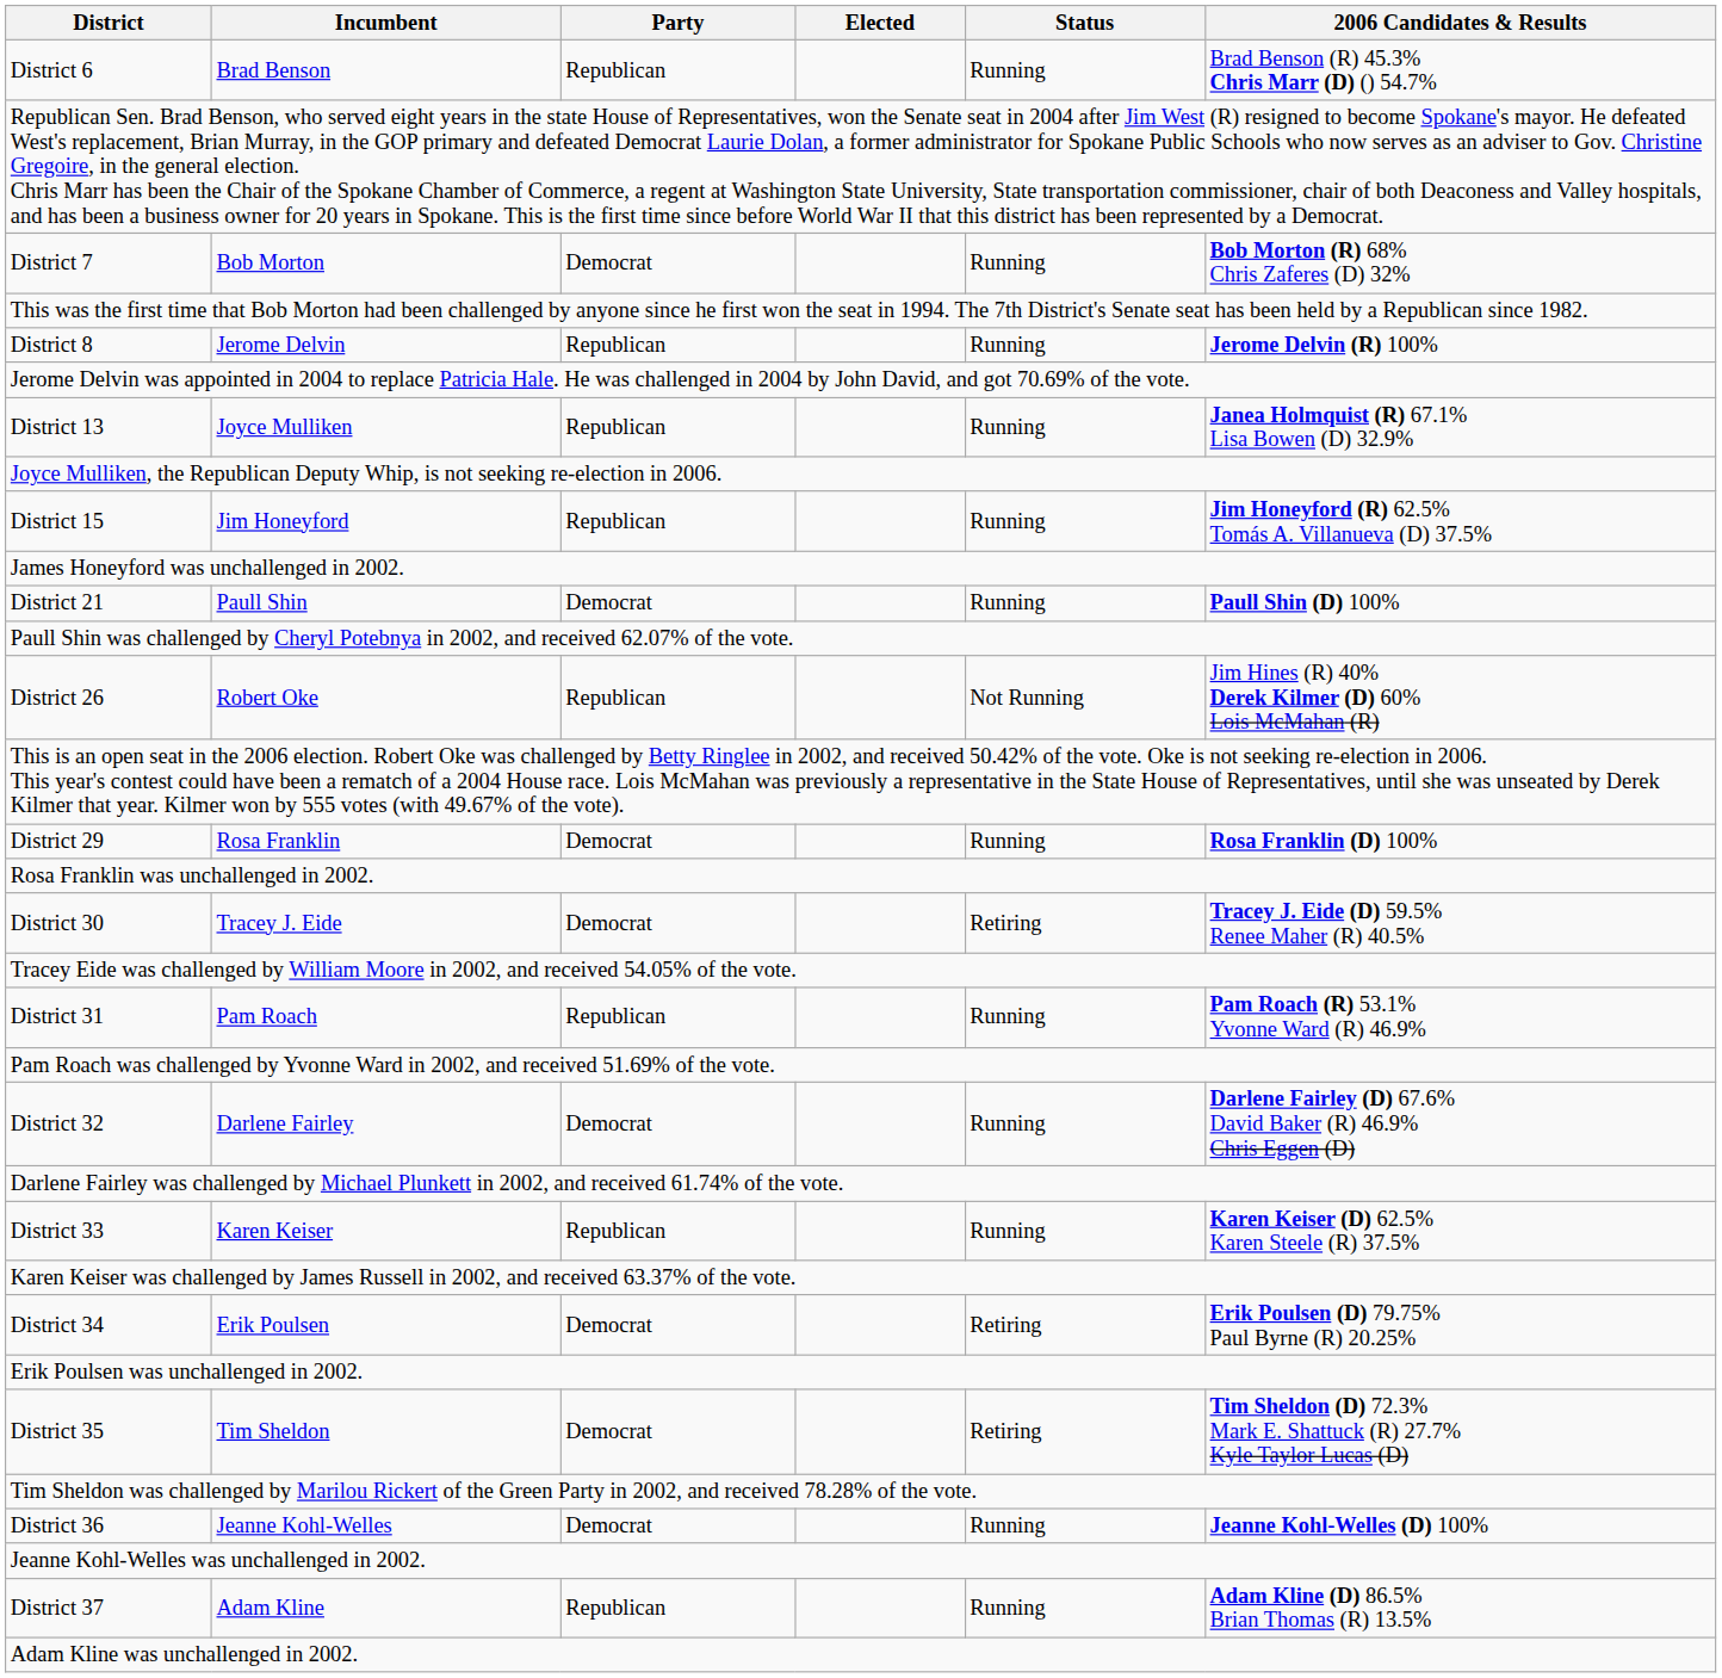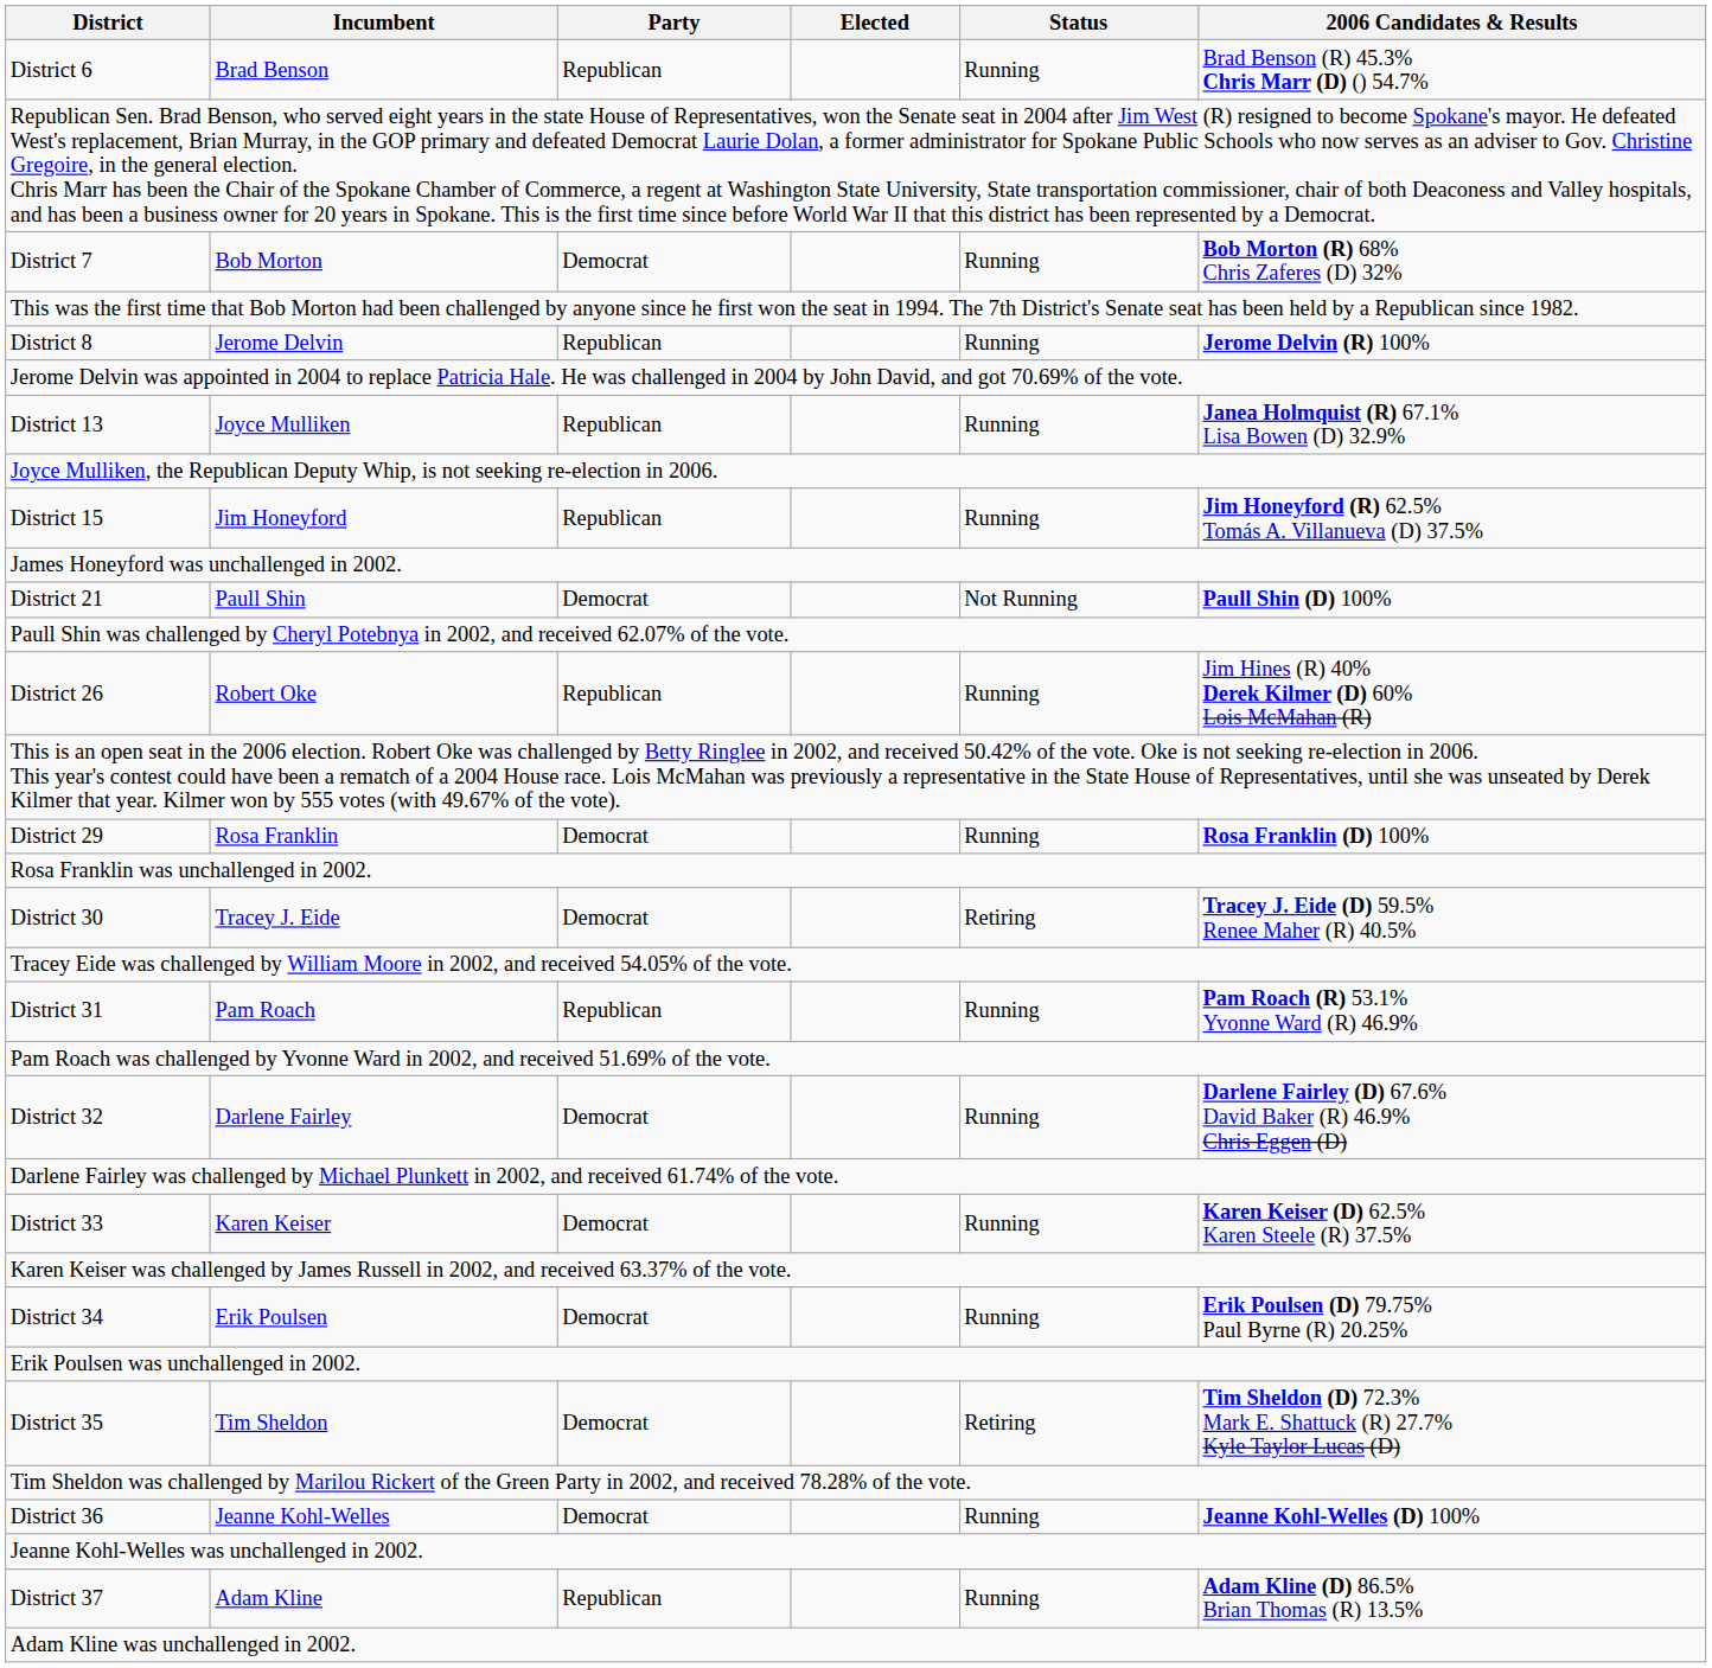 <table class=wikitable>
 <tr>
 <th>District</th>
 <th>Incumbent</th>
 <th>Party</th>
 <th>Elected</th>
 <th>Status</th>
 <th>2006 Candidates & Results</th>
 </tr>
 <tr>
 <td>District 6</td>
 <td><a href='#'>Brad Benson</a></td>
 <td>Republican</td>
 <td></td>
 <td>Running</td>
 <td><a href='#'>Brad Benson</a> (R) 45.3%<br> <strong><a href='#'>Chris Marr</a> (D)</strong> () 54.7%</td>
 </tr>
 <tr>
 <td colspan=6>Republican Sen. Brad Benson, who served eight years in the state House of Representatives, won the Senate seat in 2004 after <a href='#'>Jim West</a> (R) resigned to become <a href='#'>Spokane</a>'s mayor. He defeated West's replacement, Brian Murray, in the GOP primary and defeated Democrat <a href='#'>Laurie Dolan</a>, a former administrator for Spokane Public Schools who now serves as an adviser to Gov. <a href='#'>Christine Gregoire</a>, in the general election.<br>Chris Marr has been the Chair of the Spokane Chamber of Commerce, a regent at Washington State University, State transportation commissioner, chair of both Deaconess and Valley hospitals, and has been a business owner for 20 years in Spokane.  This is the first time since before World War II that this district has been represented by a Democrat.</td>
 </tr>
 <tr>
 <td>District 7</td>
 <td><a href='#'>Bob Morton</a></td>
 <td>Democrat</td>
 <td></td>
 <td>Running</td>
 <td><strong><a href='#'>Bob Morton</a> (R)</strong> 68% <br> <a href='#'>Chris Zaferes</a> (D) 32%</td>
 </tr>
 <tr>
 <td colspan=6>This was the first time that Bob Morton had been challenged by anyone since he first won the seat in 1994. The 7th District's Senate seat has been held by a Republican since 1982.</td>
 </tr>
 <tr>
 <td>District 8</td>
 <td><a href='#'>Jerome Delvin</a></td>
 <td>Republican</td>
 <td></td>
 <td>Running</td>
 <td><strong><a href='#'>Jerome Delvin</a> (R)</strong> 100%</td>
 </tr>
 <tr>
 <td colspan=6>Jerome Delvin was appointed in 2004 to replace <a href='#'>Patricia Hale</a>. He was challenged in 2004 by John David, and got 70.69% of the vote.</td>
 </tr>
 <tr>
 <td>District 13</td>
 <td><a href='#'>Joyce Mulliken</a></td>
 <td>Republican</td>
 <td></td>
 <td>Running</td>
 <td><strong><a href='#'>Janea Holmquist</a> (R)</strong> 67.1% <br> <a href='#'>Lisa Bowen</a> (D) 32.9%</td>
 </tr>
 <tr>
 <td colspan=6><a href='#'>Joyce Mulliken</a>, the Republican Deputy Whip, is not seeking re-election in 2006.</td>
 </tr>
 <tr>
 <td>District 15</td>
 <td><a href='#'>Jim Honeyford</a></td>
 <td>Republican</td>
 <td></td>
 <td>Running</td>
 <td><strong><a href='#'>Jim Honeyford</a> (R)</strong> 62.5% <br> <a href='#'>Tomás A. Villanueva</a> (D) 37.5%</td>
 </tr>
 <tr>
 <td colspan=6>James Honeyford was unchallenged in 2002.</td>
 </tr>
 <tr>
 <td>District 21</td>
 <td><a href='#'>Paull Shin</a></td>
 <td>Democrat</td>
 <td></td>
-<td>Running</td>
+<td>Not Running</td>
 <td><strong><a href='#'>Paull Shin</a> (D)</strong> 100%</td>
 </tr>
 <tr>
 <td colspan=6>Paull Shin was challenged by <a href='#'>Cheryl Potebnya</a> in 2002, and received 62.07% of the vote.</td>
 </tr>
 <tr>
 <td>District 26</td>
 <td><a href='#'>Robert Oke</a></td>
 <td>Republican</td>
 <td></td>
-<td>Not Running</td>
+<td>Running</td>
 <td><a href='#'>Jim Hines</a> (R) 40% <br> <strong><a href='#'>Derek Kilmer</a> (D)</strong> 60% <br> <s><a href='#'>Lois McMahan</a> (R)</s></td>
 </tr>
 <tr>
 <td colspan=6>This is an open seat in the 2006 election.  Robert Oke was challenged by <a href='#'>Betty Ringlee</a> in 2002, and received 50.42% of the vote. Oke is not seeking re-election in 2006.<br>This year's contest could have been a rematch of a 2004 House race.  Lois McMahan was previously a representative in the State House of Representatives, until she was unseated by Derek Kilmer that year.  Kilmer won by 555 votes (with 49.67% of the vote).</td>
 </tr>
 <tr>
 <td>District 29</td>
 <td><a href='#'>Rosa Franklin</a></td>
 <td>Democrat</td>
 <td></td>
 <td>Running</td>
 <td><strong><a href='#'>Rosa Franklin</a> (D)</strong> 100%</td>
 </tr>
 <tr>
 <td colspan=6>Rosa Franklin was unchallenged in 2002.</td>
 </tr>
 <tr>
 <td>District 30</td>
 <td><a href='#'>Tracey J. Eide</a></td>
 <td>Democrat</td>
 <td></td>
 <td>Retiring</td>
 <td><strong><a href='#'>Tracey J. Eide</a> (D)</strong> 59.5% <br> <a href='#'>Renee Maher</a> (R) 40.5%</td>
 </tr>
 <tr>
 <td colspan=6>Tracey Eide was challenged by <a href='#'>William Moore</a> in 2002, and received 54.05% of the vote.</td>
 </tr>
 <tr>
 <td>District 31</td>
 <td><a href='#'>Pam Roach</a></td>
 <td>Republican</td>
 <td></td>
 <td>Running</td>
 <td><strong><a href='#'>Pam Roach</a> (R)</strong> 53.1% <br> <a href='#'>Yvonne Ward</a> (R) 46.9%</td>
 </tr>
 <tr>
 <td colspan=6>Pam Roach was challenged by Yvonne Ward in 2002, and received 51.69% of the vote.</td>
 </tr>
 <tr>
 <td>District 32</td>
 <td><a href='#'>Darlene Fairley</a></td>
 <td>Democrat</td>
 <td></td>
 <td>Running</td>
 <td><strong><a href='#'>Darlene Fairley</a> (D)</strong> 67.6% <br> <a href='#'>David Baker</a> (R) 46.9% <br> <s><a href='#'>Chris Eggen</a> (D)</s></td>
 </tr>
 <tr>
 <td colspan=6>Darlene Fairley was challenged by <a href='#'>Michael Plunkett</a> in 2002, and received 61.74% of the vote.</td>
 </tr>
 <tr>
 <td>District 33</td>
 <td><a href='#'>Karen Keiser</a></td>
-<td>Republican</td>
+<td>Democrat</td>
 <td></td>
 <td>Running</td>
 <td><strong><a href='#'>Karen Keiser</a> (D)</strong> 62.5% <br> <a href='#'>Karen Steele</a> (R) 37.5%</td>
 </tr>
 <tr>
 <td colspan=6>Karen Keiser was challenged by James Russell in 2002, and received 63.37% of the vote.</td>
 </tr>
 <tr>
 <td>District 34</td>
 <td><a href='#'>Erik Poulsen</a></td>
 <td>Democrat</td>
 <td></td>
-<td>Retiring</td>
+<td>Running</td>
 <td><strong><a href='#'>Erik Poulsen</a> (D)</strong> 79.75% <br> Paul Byrne (R) 20.25%</td>
 </tr>
 <tr>
 <td colspan=6>Erik Poulsen was unchallenged in 2002.</td>
 </tr>
 <tr>
 <td>District 35</td>
 <td><a href='#'>Tim Sheldon</a></td>
 <td>Democrat</td>
 <td></td>
 <td>Retiring</td>
 <td><strong><a href='#'>Tim Sheldon</a> (D)</strong> 72.3% <br> <a href='#'>Mark E. Shattuck</a> (R) 27.7% <br> <s><a href='#'>Kyle Taylor Lucas</a> (D)</s></td>
 </tr>
 <tr>
 <td colspan=6>Tim Sheldon was challenged by <a href='#'>Marilou Rickert</a> of the Green Party in 2002, and received 78.28% of the vote.</td>
 </tr>
 <tr>
 <td>District 36</td>
 <td><a href='#'>Jeanne Kohl-Welles</a></td>
 <td>Democrat</td>
 <td></td>
 <td>Running</td>
 <td><strong><a href='#'>Jeanne Kohl-Welles</a> (D)</strong> 100%</td>
 </tr>
 <tr>
 <td colspan=6>Jeanne Kohl-Welles was unchallenged in 2002.</td>
 </tr>
 <tr>
 <td>District 37</td>
 <td><a href='#'>Adam Kline</a></td>
 <td>Republican</td>
 <td></td>
 <td>Running</td>
 <td><strong><a href='#'>Adam Kline</a> (D)</strong> 86.5% <br> <a href='#'>Brian Thomas</a> (R) 13.5%</td>
 </tr>
 <tr>
 <td colspan=6>Adam Kline was unchallenged in 2002.</td>
 </tr>
 </table>
